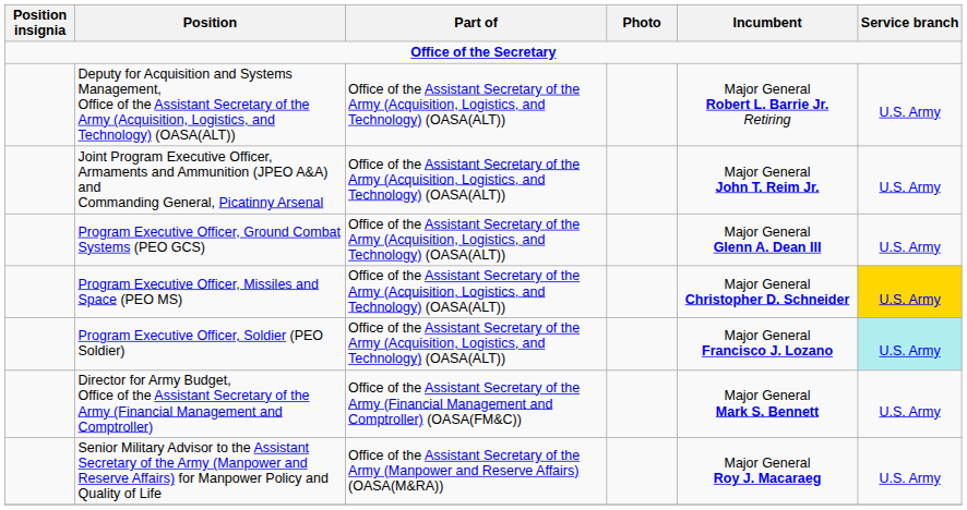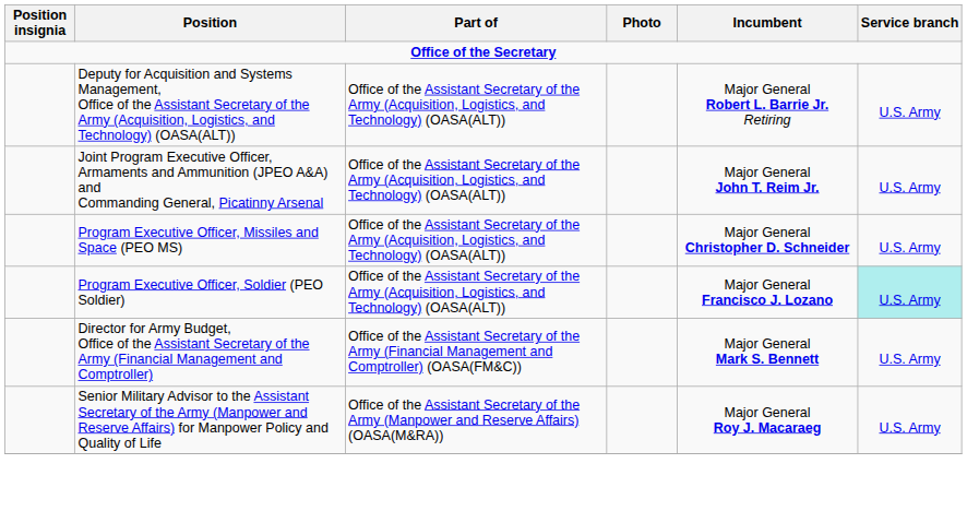 <table class="wikitable">
 <tr>
 <th width="75" style="text-align:center">Position insignia</th>
 <th width="310" style="text-align:center">Position</th>
 <th width="300" style="text-align:center">Part of</th>
 <th width="75" style="text-align:center">Photo</th>
 <th width="205" style="text-align:center">Incumbent</th>
 <th width="115" style="text-align:center">Service branch</th>
 </tr>
 <tr>
 <td colspan="6" style="text-align:center"><strong><a href='#'>Office of the Secretary</a></strong></td>
 </tr>
 <tr>
 <td></td>
 <td>Deputy for Acquisition and Systems Management,<br>Office of the <a href='#'>Assistant Secretary of the Army (Acquisition, Logistics, and Technology)</a> (OASA(ALT))</td>
 <td> Office of the <a href='#'>Assistant Secretary of the Army (Acquisition, Logistics, and Technology)</a> (OASA(ALT))</td>
 <td></td>
 <td style="text-align:center">Major General<br><strong><a href='#'>Robert L. Barrie Jr.</a></strong><br><em>Retiring</em></td>
 <td style="text-align:center"><br><a href='#'>U.S. Army</a></td>
 </tr>
 <tr>
 <td></td>
 <td>Joint Program Executive Officer, Armaments and Ammunition (JPEO A&A) and<br>Commanding General, <a href='#'>Picatinny Arsenal</a></td>
 <td> Office of the <a href='#'>Assistant Secretary of the Army (Acquisition, Logistics, and Technology)</a> (OASA(ALT))</td>
 <td></td>
 <td style="text-align:center">Major General<br><strong><a href='#'>John T. Reim Jr.</a></strong></td>
 <td style="text-align:center"><br><a href='#'>U.S. Army</a></td>
 </tr>
 <tr>
 <td></td>
-<td><a href='#'>Program Executive Officer, Ground Combat Systems</a> (PEO GCS)</td>
-<td> Office of the <a href='#'>Assistant Secretary of the Army (Acquisition, Logistics, and Technology)</a> (OASA(ALT))</td>
-<td></td>
-<td style="text-align:center">Major General<br><strong><a href='#'>Glenn A. Dean III</a></strong></td>
-<td style="text-align:center"><br><a href='#'>U.S. Army</a></td>
-</tr>
-<tr>
-<td></td>
 <td><a href='#'>Program Executive Officer, Missiles and Space</a> (PEO MS)</td>
 <td> Office of the <a href='#'>Assistant Secretary of the Army (Acquisition, Logistics, and Technology)</a> (OASA(ALT))</td>
 <td></td>
 <td style="text-align:center">Major General<br><strong><a href='#'>Christopher D. Schneider</a></strong></td>
-<td style="background: gold; text-align:center"><br><a href='#'>U.S. Army</a></td>
+<td style="text-align:center"><br><a href='#'>U.S. Army</a></td>
 </tr>
 <tr>
 <td></td>
 <td><a href='#'>Program Executive Officer, Soldier</a> (PEO Soldier)</td>
 <td> Office of the <a href='#'>Assistant Secretary of the Army (Acquisition, Logistics, and Technology)</a> (OASA(ALT))</td>
 <td></td>
 <td style="text-align:center">Major General<br><strong><a href='#'>Francisco J. Lozano</a></strong></td>
 <td style="background: paleturquoise; text-align:center"><br><a href='#'>U.S. Army</a></td>
 </tr>
 <tr>
 <td></td>
 <td>Director for Army Budget,<br>Office of the <a href='#'>Assistant Secretary of the Army (Financial Management and Comptroller)</a></td>
 <td> Office of the <a href='#'>Assistant Secretary of the Army (Financial Management and Comptroller)</a> (OASA(FM&C))</td>
 <td></td>
 <td style="text-align:center">Major General<br><strong><a href='#'>Mark S. Bennett</a></strong></td>
 <td style="text-align:center"><br><a href='#'>U.S. Army</a></td>
 </tr>
 <tr>
 <td></td>
 <td>Senior Military Advisor to the <a href='#'>Assistant Secretary of the Army (Manpower and Reserve Affairs)</a> for Manpower Policy and Quality of Life</td>
 <td> Office of the <a href='#'>Assistant Secretary of the Army (Manpower and Reserve Affairs)</a> (OASA(M&RA))</td>
 <td></td>
 <td style="text-align:center">Major General<br><strong><a href='#'>Roy J. Macaraeg</a></strong></td>
 <td style="text-align:center"><br><a href='#'>U.S. Army</a></td>
 </tr>
 <tr>
 </tr>
 </table>
